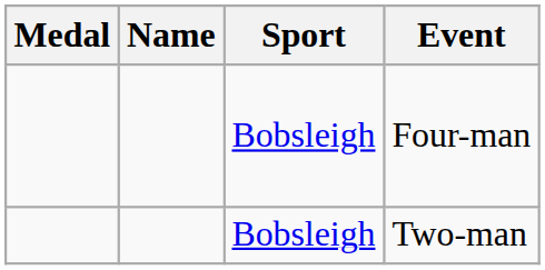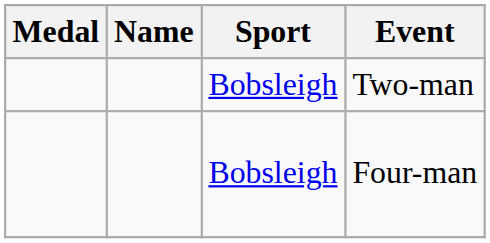 <table class="wikitable sortable" style="font-size:90%">
 <tr>
 <th>Medal</th>
 <th>Name</th>
 <th>Sport</th>
 <th>Event</th>
 </tr>
 <tr>
 <td></td>
+<td> <br> </td>
+<td><a href='#'>Bobsleigh</a></td>
+<td>Two-man</td>
+</tr>
+<tr>
+<td></td>
 <td> <br>  <br>  <br> </td>
 <td><a href='#'>Bobsleigh</a></td>
 <td>Four-man</td>
 </tr>
-<tr>
-<td></td>
-<td> <br> </td>
-<td><a href='#'>Bobsleigh</a></td>
-<td>Two-man</td>
-</tr>
 </table>
